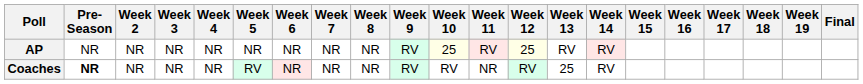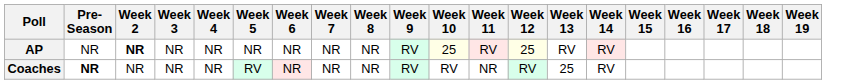 <table class="wikitable" style="white-space:nowrap;font-size:90%">
 <tr>
 <th>Poll</th>
 <th>Pre-<br>Season</th>
 <th>Week<br>2</th>
 <th>Week<br>3</th>
 <th>Week<br>4</th>
 <th>Week<br>5</th>
 <th>Week<br>6</th>
 <th>Week<br>7</th>
 <th>Week<br>8</th>
 <th>Week<br>9</th>
 <th>Week<br>10</th>
 <th>Week<br>11</th>
 <th>Week<br>12</th>
 <th>Week<br>13</th>
 <th>Week<br>14</th>
 <th>Week<br>15</th>
 <th>Week<br>16</th>
 <th>Week<br>17</th>
 <th>Week<br>18</th>
 <th>Week<br>19</th>
-<th>Final</th>
 </tr>
 <tr style="text-align:center;">
 <th>AP</th>
 <td style="background:#FFF;">NR</td>
-<td style="background:#FFF;">NR</td>
+<td style="background:#FFF;"><strong>NR</strong></td>
 <td style="background:#FFF;">NR</td>
 <td style="background:#FFF;">NR</td>
 <td style="background:#FFF;">NR</td>
 <td style="background:#FFF;">NR</td>
 <td style="background:#FFF;">NR</td>
 <td style="background:#FFF;">NR</td>
 <td style="background:#D8FFEB;">RV</td>
 <td style="background:#FFFFE6;">25</td>
 <td style="background:#FFE6E6;">RV</td>
 <td style="background:#FFFFE6;">25</td>
 <td style="background:#FFF;">RV</td>
 <td style="background:#FFE6E6;">RV</td>
-<td style="background:#FFF;"></td>
 <td style="background:#FFF;"></td>
 <td style="background:#FFF;"></td>
 <td style="background:#FFF;"></td>
 <td style="background:#FFF;"></td>
 <td style="background:#FFF;"></td>
 </tr>
 <tr style="text-align:center;">
 <th>Coaches</th>
 <td style="background:#FFF;"><strong>NR</strong></td>
 <td style="background:#FFF;">NR</td>
 <td style="background:#FFF;">NR</td>
 <td style="background:#FFF;">NR</td>
 <td style="background:#D8FFEB;">RV</td>
 <td style="background:#FFE6E6;">NR</td>
 <td style="background:#FFF;">NR</td>
 <td style="background:#FFF;">NR</td>
 <td style="background:#D8FFEB;">RV</td>
 <td style="background:#FFF;">RV</td>
 <td style="background:#FFF;">NR</td>
 <td style="background:#D8FFEB;">RV</td>
 <td style="background:#FFF;">25</td>
 <td style="background:#FFF;">RV</td>
 <td style="background:#FFF;"></td>
 <td style="background:#FFF;"></td>
 <td style="background:#FFF;"></td>
 <td style="background:#FFF;"></td>
 <td style="background:#FFF;"></td>
-<td style="background:#FFF;"></td>
 </tr>
 </table>
